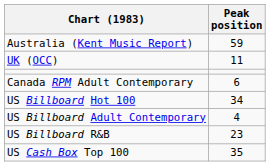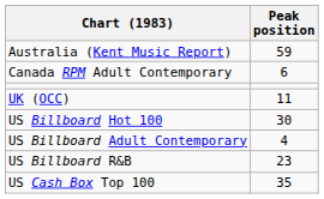 <table class="wikitable sortable">
 <tr>
 <th>Chart (1983)</th>
 <th>Peak<br>position</th>
 </tr>
 <tr>
 <td>Australia (<a href='#'>Kent Music Report</a>)</td>
 <td style="text-align:center;">59</td>
 </tr>
 <tr>
-<td><a href='#'>UK</a> (<a href='#'>OCC</a>)</td>
-<td style="text-align:center;">11</td>
+<td>Canada <em><a href='#'>RPM</a></em> Adult Contemporary</td>
+<td style="text-align:center;">6</td>
 </tr>
 <tr>
 <td></td>
 </tr>
 <tr>
-<td>Canada <em><a href='#'>RPM</a></em> Adult Contemporary</td>
-<td style="text-align:center;">6</td>
+<td><a href='#'>UK</a> (<a href='#'>OCC</a>)</td>
+<td style="text-align:center;">11</td>
 </tr>
 <tr>
 <td>US <em><a href='#'>Billboard</a></em> <a href='#'>Hot 100</a></td>
-<td style="text-align:center;">34</td>
+<td style="text-align:center;">30</td>
 </tr>
 <tr>
 <td>US <em>Billboard</em> <a href='#'>Adult Contemporary</a></td>
 <td style="text-align:center;">4</td>
 </tr>
 <tr>
 <td>US <em>Billboard</em> R&B</td>
 <td style="text-align:center;">23</td>
 </tr>
 <tr>
 <td>US <a href='#'><em>Cash Box</em></a> Top 100</td>
 <td style="text-align:center;">35</td>
 </tr>
 </table>
